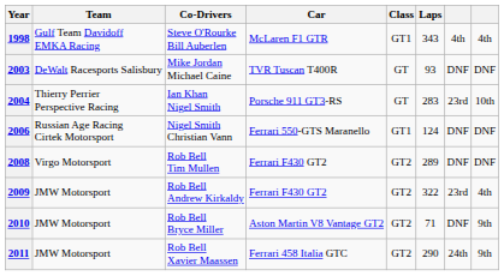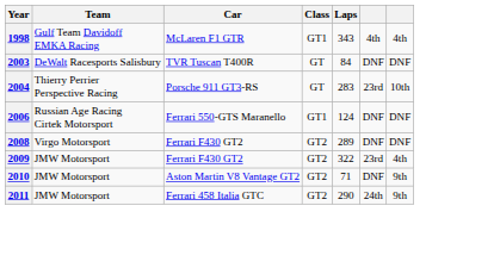 <table class="wikitable" style="text-align:center; font-size:90%">
 <tr>
 <th>Year</th>
 <th>Team</th>
-<th>Co-Drivers</th>
 <th>Car</th>
 <th>Class</th>
 <th>Laps</th>
 <th></th>
 <th></th>
 </tr>
 <tr>
 <th><a href='#'>1998</a></th>
 <td align="left" nowrap> <a href='#'>Gulf</a> Team <a href='#'>Davidoff</a><br> <a href='#'>EMKA Racing</a></td>
-<td align="left" nowrap> <a href='#'>Steve O'Rourke</a><br> <a href='#'>Bill Auberlen</a></td>
 <td align="left" nowrap><a href='#'>McLaren F1 GTR</a></td>
 <td>GT1</td>
 <td>343</td>
 <td>4th</td>
 <td>4th</td>
 </tr>
 <tr>
 <th><a href='#'>2003</a></th>
 <td align="left" nowrap> <a href='#'>DeWalt</a> Racesports Salisbury</td>
-<td align="left" nowrap> <a href='#'>Mike Jordan</a><br> Michael Caine</td>
 <td align="left" nowrap><a href='#'>TVR Tuscan</a> T400R</td>
 <td>GT</td>
-<td>93</td>
+<td>84</td>
 <td>DNF</td>
 <td>DNF</td>
 </tr>
 <tr>
 <th><a href='#'>2004</a></th>
 <td align="left" nowrap> Thierry Perrier<br> Perspective Racing</td>
-<td align="left" nowrap> <a href='#'>Ian Khan</a><br> <a href='#'>Nigel Smith</a></td>
 <td align="left" nowrap><a href='#'>Porsche 911 GT3</a>-RS</td>
 <td>GT</td>
 <td>283</td>
 <td>23rd</td>
 <td>10th</td>
 </tr>
 <tr>
 <th><a href='#'>2006</a></th>
 <td align="left" nowrap> Russian Age Racing<br> Cirtek Motorsport</td>
-<td align="left" nowrap> <a href='#'>Nigel Smith</a><br> Christian Vann</td>
 <td align="left" nowrap><a href='#'>Ferrari 550</a>-GTS Maranello</td>
 <td>GT1</td>
 <td>124</td>
 <td>DNF</td>
 <td>DNF</td>
 </tr>
 <tr>
 <th><a href='#'>2008</a></th>
 <td align="left" nowrap> Virgo Motorsport</td>
-<td align="left" nowrap> <a href='#'>Rob Bell</a><br> <a href='#'>Tim Mullen</a></td>
 <td align="left" nowrap><a href='#'>Ferrari F430</a> GT2</td>
 <td>GT2</td>
 <td>289</td>
 <td>DNF</td>
 <td>DNF</td>
 </tr>
 <tr>
 <th><a href='#'>2009</a></th>
 <td align="left" nowrap> JMW Motorsport</td>
-<td align="left" nowrap> <a href='#'>Rob Bell</a><br> <a href='#'>Andrew Kirkaldy</a></td>
 <td align="left" nowrap><a href='#'>Ferrari F430 GT2</a></td>
 <td>GT2</td>
 <td>322</td>
 <td>23rd</td>
 <td>4th</td>
 </tr>
 <tr>
 <th><a href='#'>2010</a></th>
 <td align="left" nowrap> JMW Motorsport</td>
-<td align="left" nowrap> <a href='#'>Rob Bell</a><br> <a href='#'>Bryce Miller</a></td>
 <td align="left" nowrap><a href='#'>Aston Martin V8 Vantage GT2</a></td>
 <td>GT2</td>
 <td>71</td>
 <td>DNF</td>
 <td>9th</td>
 </tr>
 <tr>
 <th><a href='#'>2011</a></th>
 <td align="left" nowrap> JMW Motorsport</td>
-<td align="left" nowrap> <a href='#'>Rob Bell</a><br> <a href='#'>Xavier Maassen</a></td>
 <td align="left" nowrap><a href='#'>Ferrari 458 Italia</a> GTC</td>
 <td>GT2</td>
 <td>290</td>
 <td>24th</td>
 <td>9th</td>
 </tr>
 </table>
